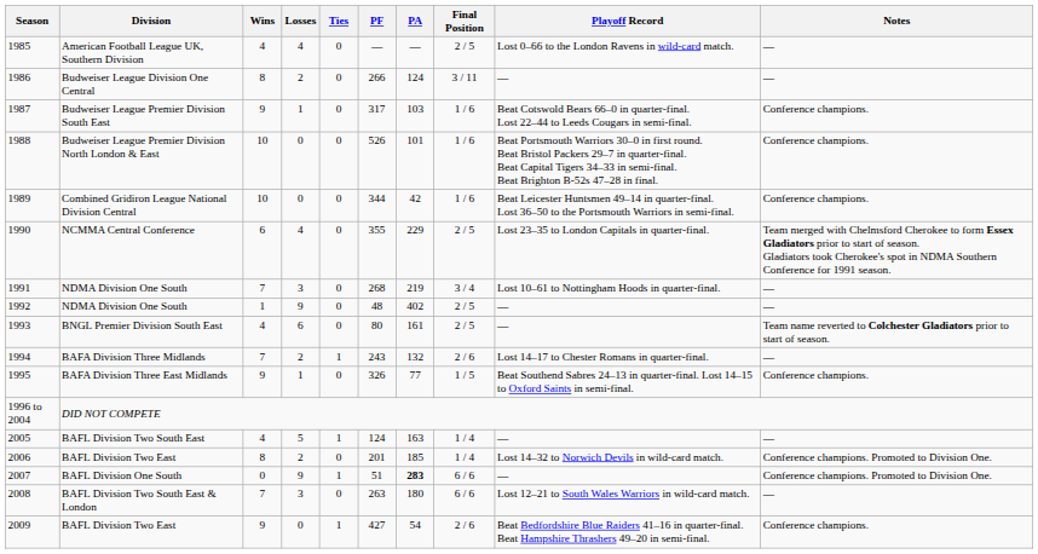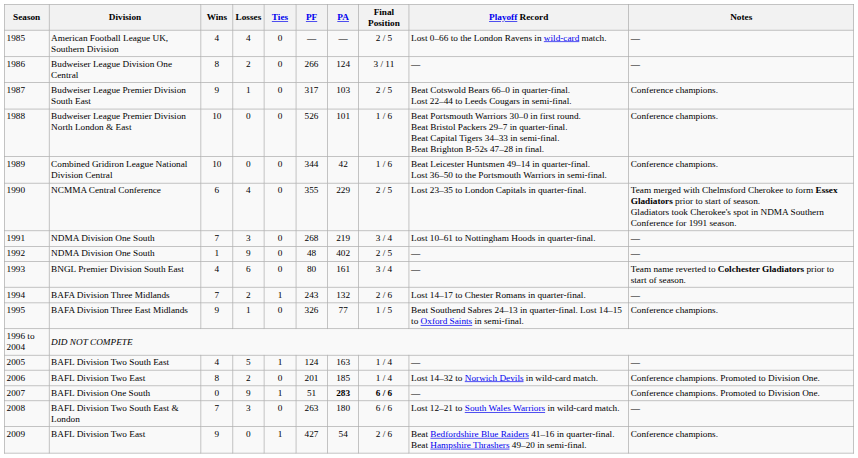 <table class="wikitable" style="font-size: 85%;">
 <tr>
 <th>Season</th>
 <th>Division</th>
 <th width="40px">Wins</th>
 <th width="40px">Losses</th>
 <th width="40px"><a href='#'>Ties</a></th>
 <th width="40px"><a href='#'>PF</a></th>
 <th width="40px"><a href='#'>PA</a></th>
 <th>Final Position</th>
 <th><a href='#'>Playoff</a> Record</th>
 <th>Notes</th>
 </tr>
 <tr valign="top">
 <td>1985</td>
 <td>American Football League UK, Southern Division</td>
 <td align="center">4</td>
 <td align="center">4</td>
 <td align="center">0</td>
 <td align="center">—</td>
 <td align="center">—</td>
 <td align="center">2 / 5</td>
 <td>Lost 0–66 to the London Ravens in <a href='#'>wild-card</a> match.</td>
 <td>—</td>
 </tr>
 <tr valign="top">
 <td>1986</td>
 <td>Budweiser League Division One Central</td>
 <td align="center">8</td>
 <td align="center">2</td>
 <td align="center">0</td>
 <td align="center">266</td>
 <td align="center">124</td>
 <td align="center">3 / 11</td>
 <td>—</td>
 <td>—</td>
 </tr>
 <tr valign="top">
 <td>1987</td>
 <td>Budweiser League Premier Division South East</td>
 <td align="center">9</td>
 <td align="center">1</td>
 <td align="center">0</td>
 <td align="center">317</td>
 <td align="center">103</td>
-<td align="center">1 / 6</td>
+<td align="center">2 / 5</td>
 <td>Beat Cotswold Bears 66–0 in quarter-final.<br>Lost 22–44 to Leeds Cougars in semi-final.</td>
 <td>Conference champions.</td>
 </tr>
 <tr valign="top">
 <td>1988</td>
 <td>Budweiser League Premier Division North London & East</td>
 <td align="center">10</td>
 <td align="center">0</td>
 <td align="center">0</td>
 <td align="center">526</td>
 <td align="center">101</td>
 <td align="center">1 / 6</td>
 <td>Beat Portsmouth Warriors 30–0 in first round.<br>Beat Bristol Packers 29–7 in quarter-final.<br>Beat Capital Tigers 34–33 in semi-final.<br>Beat Brighton B-52s 47–28 in final.</td>
 <td>Conference champions.</td>
 </tr>
 <tr valign="top">
 <td>1989</td>
 <td>Combined Gridiron League National Division Central</td>
 <td align="center">10</td>
 <td align="center">0</td>
 <td align="center">0</td>
 <td align="center">344</td>
 <td align="center">42</td>
 <td align="center">1 / 6</td>
 <td>Beat Leicester Huntsmen 49–14 in quarter-final.<br>Lost 36–50 to the Portsmouth Warriors in semi-final.</td>
 <td>Conference champions.</td>
 </tr>
 <tr valign="top">
 <td>1990</td>
 <td>NCMMA Central Conference</td>
 <td align="center">6</td>
 <td align="center">4</td>
 <td align="center">0</td>
 <td align="center">355</td>
 <td align="center">229</td>
 <td align="center">2 / 5</td>
 <td>Lost 23–35 to London Capitals in quarter-final.</td>
 <td>Team merged with Chelmsford Cherokee to form <strong>Essex Gladiators</strong> prior to start of season.<br>Gladiators took Cherokee's spot in NDMA Southern Conference for 1991 season.</td>
 </tr>
 <tr valign="top">
 <td>1991</td>
 <td>NDMA Division One South</td>
 <td align="center">7</td>
 <td align="center">3</td>
 <td align="center">0</td>
 <td align="center">268</td>
 <td align="center">219</td>
 <td align="center">3 / 4</td>
 <td>Lost 10–61 to Nottingham Hoods in quarter-final.</td>
 <td>—</td>
 </tr>
 <tr valign="top">
 <td>1992</td>
 <td>NDMA Division One South</td>
 <td align="center">1</td>
 <td align="center">9</td>
 <td align="center">0</td>
 <td align="center">48</td>
 <td align="center">402</td>
 <td align="center">2 / 5</td>
 <td>—</td>
 <td>—</td>
 </tr>
 <tr valign="top">
 <td>1993</td>
 <td>BNGL Premier Division South East</td>
 <td align="center">4</td>
 <td align="center">6</td>
 <td align="center">0</td>
 <td align="center">80</td>
 <td align="center">161</td>
-<td align="center">2 / 5</td>
+<td align="center">3 / 4</td>
 <td>—</td>
 <td>Team name reverted to <strong>Colchester Gladiators</strong> prior to start of season.</td>
 </tr>
 <tr valign="top">
 <td>1994</td>
 <td>BAFA Division Three Midlands</td>
 <td align="center">7</td>
 <td align="center">2</td>
 <td align="center">1</td>
 <td align="center">243</td>
 <td align="center">132</td>
 <td align="center">2 / 6</td>
 <td>Lost 14–17 to Chester Romans in quarter-final.</td>
 <td>—</td>
 </tr>
 <tr valign="top">
 <td>1995</td>
 <td>BAFA Division Three East Midlands</td>
 <td align="center">9</td>
 <td align="center">1</td>
 <td align="center">0</td>
 <td align="center">326</td>
 <td align="center">77</td>
 <td align="center">1 / 5</td>
 <td>Beat Southend Sabres 24–13 in quarter-final. Lost 14–15 to <a href='#'>Oxford Saints</a> in semi-final.</td>
 <td>Conference champions.</td>
 </tr>
 <tr>
 <td>1996 to 2004</td>
 <td colspan="9"><em>DID NOT COMPETE</em></td>
 </tr>
 <tr valign="top">
 <td>2005</td>
 <td>BAFL Division Two South East</td>
 <td align="center">4</td>
 <td align="center">5</td>
 <td align="center">1</td>
 <td align="center">124</td>
 <td align="center">163</td>
 <td align="center">1 / 4</td>
 <td>—</td>
 <td>—</td>
 </tr>
 <tr valign="top">
 <td>2006</td>
 <td>BAFL Division Two East</td>
 <td align="center">8</td>
 <td align="center">2</td>
 <td align="center">0</td>
 <td align="center">201</td>
 <td align="center">185</td>
 <td align="center">1 / 4</td>
 <td>Lost 14–32 to <a href='#'>Norwich Devils</a> in wild-card match.</td>
 <td>Conference champions. Promoted to Division One.</td>
 </tr>
 <tr valign="top">
 <td>2007</td>
 <td>BAFL Division One South</td>
 <td align="center">0</td>
 <td align="center">9</td>
 <td align="center">1</td>
 <td align="center">51</td>
 <td align="center"><strong>283</strong></td>
-<td align="center">6 / 6</td>
+<td align="center"><strong>6 / 6</strong></td>
 <td>—</td>
 <td>Conference champions. Promoted to Division One.</td>
 </tr>
 <tr valign="top">
 <td>2008</td>
 <td>BAFL Division Two South East & London</td>
 <td align="center">7</td>
 <td align="center">3</td>
 <td align="center">0</td>
 <td align="center">263</td>
 <td align="center">180</td>
 <td align="center">6 / 6</td>
 <td>Lost 12–21 to <a href='#'>South Wales Warriors</a> in wild-card match.</td>
 <td>—</td>
 </tr>
 <tr valign="top">
 <td>2009</td>
 <td>BAFL Division Two East</td>
 <td align="center">9</td>
 <td align="center">0</td>
 <td align="center">1</td>
 <td align="center">427</td>
 <td align="center">54</td>
 <td align="center">2 / 6</td>
 <td>Beat <a href='#'>Bedfordshire Blue Raiders</a> 41–16 in quarter-final.<br>Beat <a href='#'>Hampshire Thrashers</a> 49–20 in semi-final.<br></td>
 <td>Conference champions.</td>
 </tr>
 </table>
